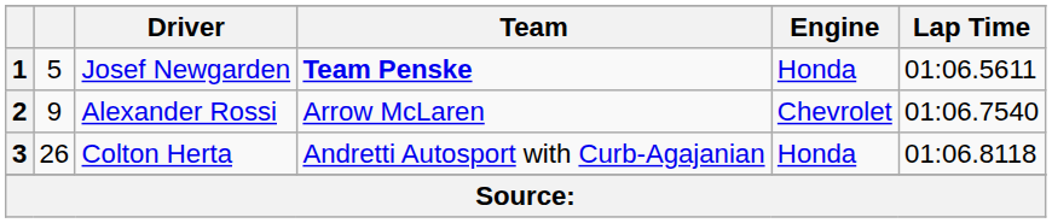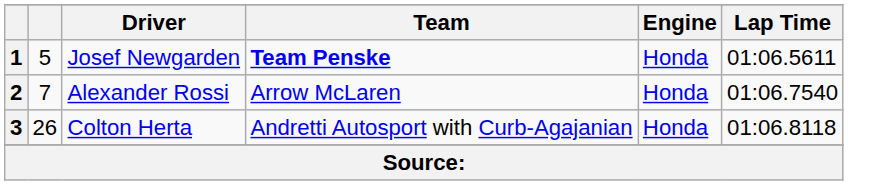 <table class="wikitable" style="font-size:95%;">
 <tr>
 </tr>
 <tr>
 <th></th>
 <th></th>
 <th>Driver</th>
 <th>Team</th>
 <th>Engine</th>
 <th>Lap Time</th>
 </tr>
 <tr>
 <th>1</th>
 <td align="center">5</td>
 <td> <a href='#'>Josef Newgarden</a> <strong></strong></td>
 <td><strong><a href='#'>Team Penske</a></strong></td>
 <td><a href='#'>Honda</a></td>
 <td>01:06.5611</td>
 </tr>
 <tr>
 <th>2</th>
-<td align="center">9</td>
+<td align="center">7</td>
 <td> <a href='#'>Alexander Rossi</a> <strong></strong></td>
 <td><a href='#'>Arrow McLaren</a></td>
-<td><a href='#'>Chevrolet</a></td>
+<td><a href='#'>Honda</a></td>
 <td>01:06.7540</td>
 </tr>
 <tr>
 <th>3</th>
 <td align="center">26</td>
 <td> <a href='#'>Colton Herta</a> <strong></strong></td>
 <td><a href='#'>Andretti Autosport</a> with <a href='#'>Curb-Agajanian</a></td>
 <td><a href='#'>Honda</a></td>
 <td>01:06.8118</td>
 </tr>
 <tr>
 </tr>
 <tr class="sortbottom">
 <th colspan="6">Source:</th>
 </tr>
 </table>
